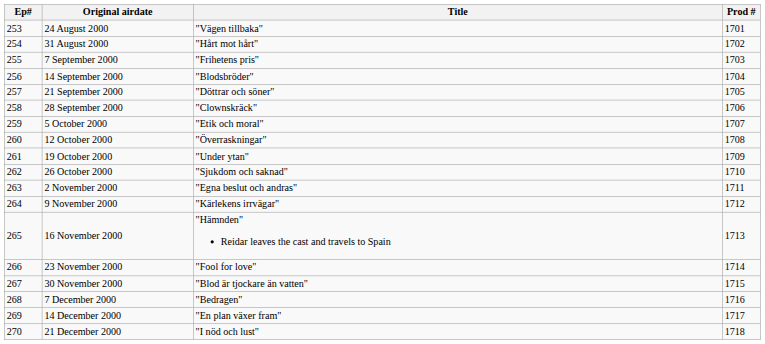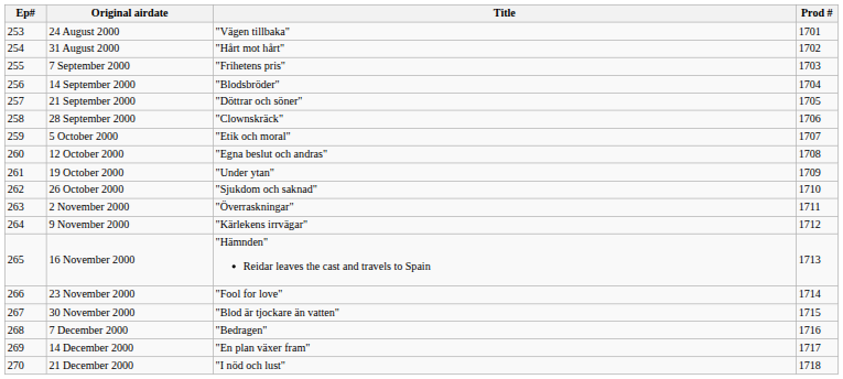 <table class="wikitable" width=95%>
 <tr>
 <th width=5%>Ep#</th>
 <th width=20%>Original airdate</th>
 <th>Title</th>
 <th width=5%>Prod #</th>
 </tr>
 <tr>
 <td>253</td>
 <td>24 August 2000</td>
 <td>"Vägen tillbaka"</td>
 <td>1701</td>
 </tr>
 <tr>
 <td>254</td>
 <td>31 August 2000</td>
 <td>"Hårt mot hårt"</td>
 <td>1702</td>
 </tr>
 <tr>
 <td>255</td>
 <td>7 September 2000</td>
 <td>"Frihetens pris"</td>
 <td>1703</td>
 </tr>
 <tr>
 <td>256</td>
 <td>14 September 2000</td>
 <td>"Blodsbröder"</td>
 <td>1704</td>
 </tr>
 <tr>
 <td>257</td>
 <td>21 September 2000</td>
 <td>"Döttrar och söner"</td>
 <td>1705</td>
 </tr>
 <tr>
 <td>258</td>
 <td>28 September 2000</td>
 <td>"Clownskräck"</td>
 <td>1706</td>
 </tr>
 <tr>
 <td>259</td>
 <td>5 October 2000</td>
 <td>"Etik och moral"</td>
 <td>1707</td>
 </tr>
 <tr>
 <td>260</td>
 <td>12 October 2000</td>
-<td>"Överraskningar"</td>
+<td>"Egna beslut och andras"</td>
 <td>1708</td>
 </tr>
 <tr>
 <td>261</td>
 <td>19 October 2000</td>
 <td>"Under ytan"</td>
 <td>1709</td>
 </tr>
 <tr>
 <td>262</td>
 <td>26 October 2000</td>
 <td>"Sjukdom och saknad"</td>
 <td>1710</td>
 </tr>
 <tr>
 <td>263</td>
 <td>2 November 2000</td>
-<td>"Egna beslut och andras"</td>
+<td>"Överraskningar"</td>
 <td>1711</td>
 </tr>
 <tr>
 <td>264</td>
 <td>9 November 2000</td>
 <td>"Kärlekens irrvägar"</td>
 <td>1712</td>
 </tr>
 <tr>
 <td>265</td>
 <td>16 November 2000</td>
 <td>"Hämnden"<br><ul><li>Reidar leaves the cast and travels to Spain</li></ul></td>
 <td>1713</td>
 </tr>
 <tr>
 <td>266</td>
 <td>23 November 2000</td>
 <td>"Fool for love"</td>
 <td>1714</td>
 </tr>
 <tr>
 <td>267</td>
 <td>30 November 2000</td>
 <td>"Blod är tjockare än vatten"</td>
 <td>1715</td>
 </tr>
 <tr>
 <td>268</td>
 <td>7 December 2000</td>
 <td>"Bedragen"</td>
 <td>1716</td>
 </tr>
 <tr>
 <td>269</td>
 <td>14 December 2000</td>
 <td>"En plan växer fram"</td>
 <td>1717</td>
 </tr>
 <tr>
 <td>270</td>
 <td>21 December 2000</td>
 <td>"I nöd och lust"</td>
 <td>1718</td>
 </tr>
 </table>
